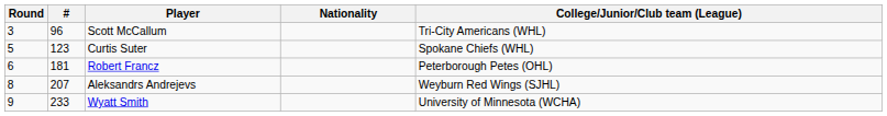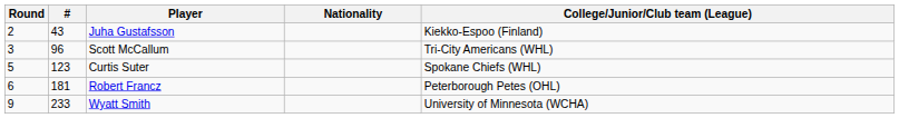 <table class="wikitable">
 <tr align="center">
 <th bgcolor="#DDDDFF" width="4.0%">Round</th>
 <th bgcolor="#DDDDFF" width="4.0%">#</th>
 <th bgcolor="#DDDDFF" width="21.0%">Player</th>
 <th bgcolor="#DDDDFF" width="14.5%">Nationality</th>
 <th bgcolor="#DDDDFF" width="50.0%">College/Junior/Club team (League)</th>
+</tr>
+<tr>
+<td>2</td>
+<td>43</td>
+<td><a href='#'>Juha Gustafsson</a></td>
+<td></td>
+<td>Kiekko-Espoo (Finland)</td>
 </tr>
 <tr>
 <td>3</td>
 <td>96</td>
 <td>Scott McCallum</td>
 <td></td>
 <td>Tri-City Americans (WHL)</td>
 </tr>
 <tr>
 <td>5</td>
 <td>123</td>
 <td>Curtis Suter</td>
 <td></td>
 <td>Spokane Chiefs (WHL)</td>
 </tr>
 <tr>
 <td>6</td>
 <td>181</td>
 <td><a href='#'>Robert Francz</a></td>
 <td></td>
 <td>Peterborough Petes (OHL)</td>
 </tr>
 <tr>
-<td>8</td>
-<td>207</td>
-<td>Aleksandrs Andrejevs</td>
-<td></td>
-<td>Weyburn Red Wings (SJHL)</td>
-</tr>
-<tr>
 <td>9</td>
 <td>233</td>
 <td><a href='#'>Wyatt Smith</a></td>
 <td></td>
 <td>University of Minnesota (WCHA)</td>
 </tr>
 </table>
